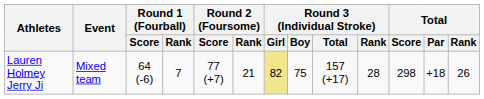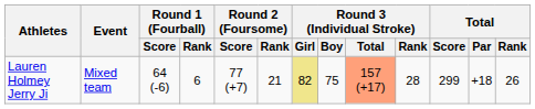 <table class="wikitable" style="font-size:90%">
 <tr>
 <th rowspan="2">Athletes</th>
 <th rowspan="2">Event</th>
 <th colspan="2">Round 1<br>(Fourball)</th>
 <th colspan="2">Round 2<br>(Foursome)</th>
 <th colspan="4">Round 3<br>(Individual Stroke)</th>
 <th colspan="3">Total</th>
 </tr>
 <tr style="font-size:95%">
 <th>Score</th>
 <th>Rank</th>
 <th>Score</th>
 <th>Rank</th>
 <th>Girl</th>
 <th>Boy</th>
 <th>Total</th>
 <th>Rank</th>
 <th>Score</th>
 <th>Par</th>
 <th>Rank</th>
 </tr>
 <tr align=center>
 <td align=left><a href='#'>Lauren Holmey</a><br><a href='#'>Jerry Ji</a></td>
 <td align=left><a href='#'>Mixed team</a></td>
 <td>64 (-6)</td>
-<td>7</td>
+<td>6</td>
 <td>77 (+7)</td>
 <td>21</td>
 <td style="background: khaki;">82</td>
 <td>75</td>
-<td>157 (+17)</td>
+<td style="background: lightsalmon;">157 (+17)</td>
 <td>28</td>
-<td>298</td>
+<td>299</td>
 <td>+18</td>
 <td>26</td>
 </tr>
 </table>
